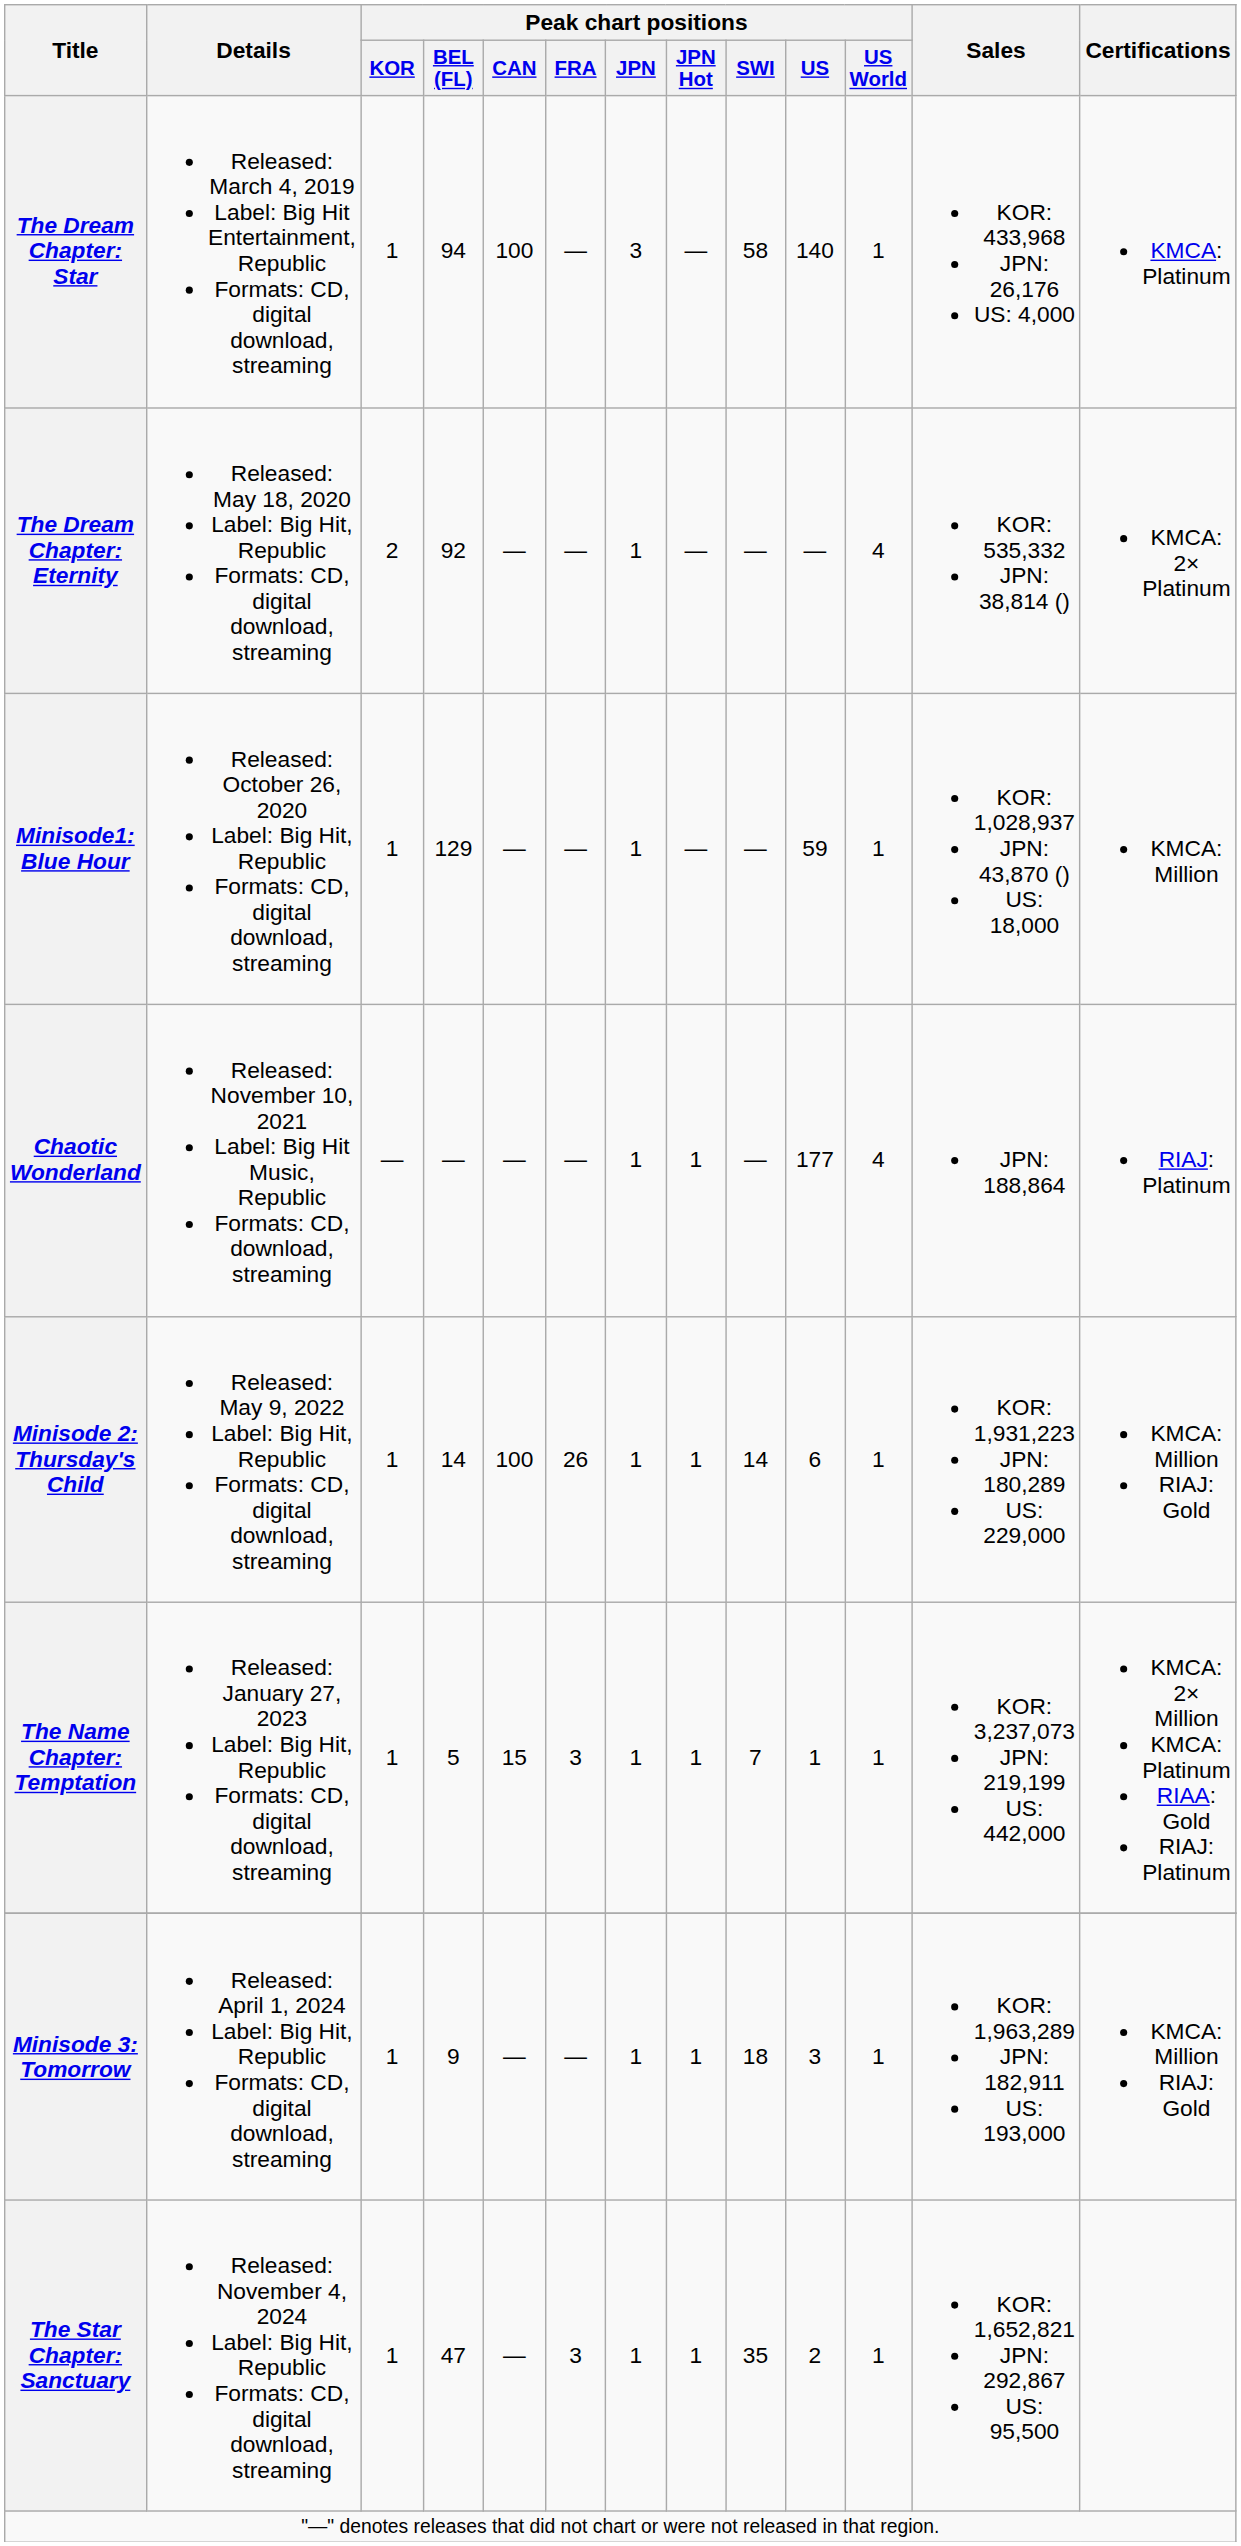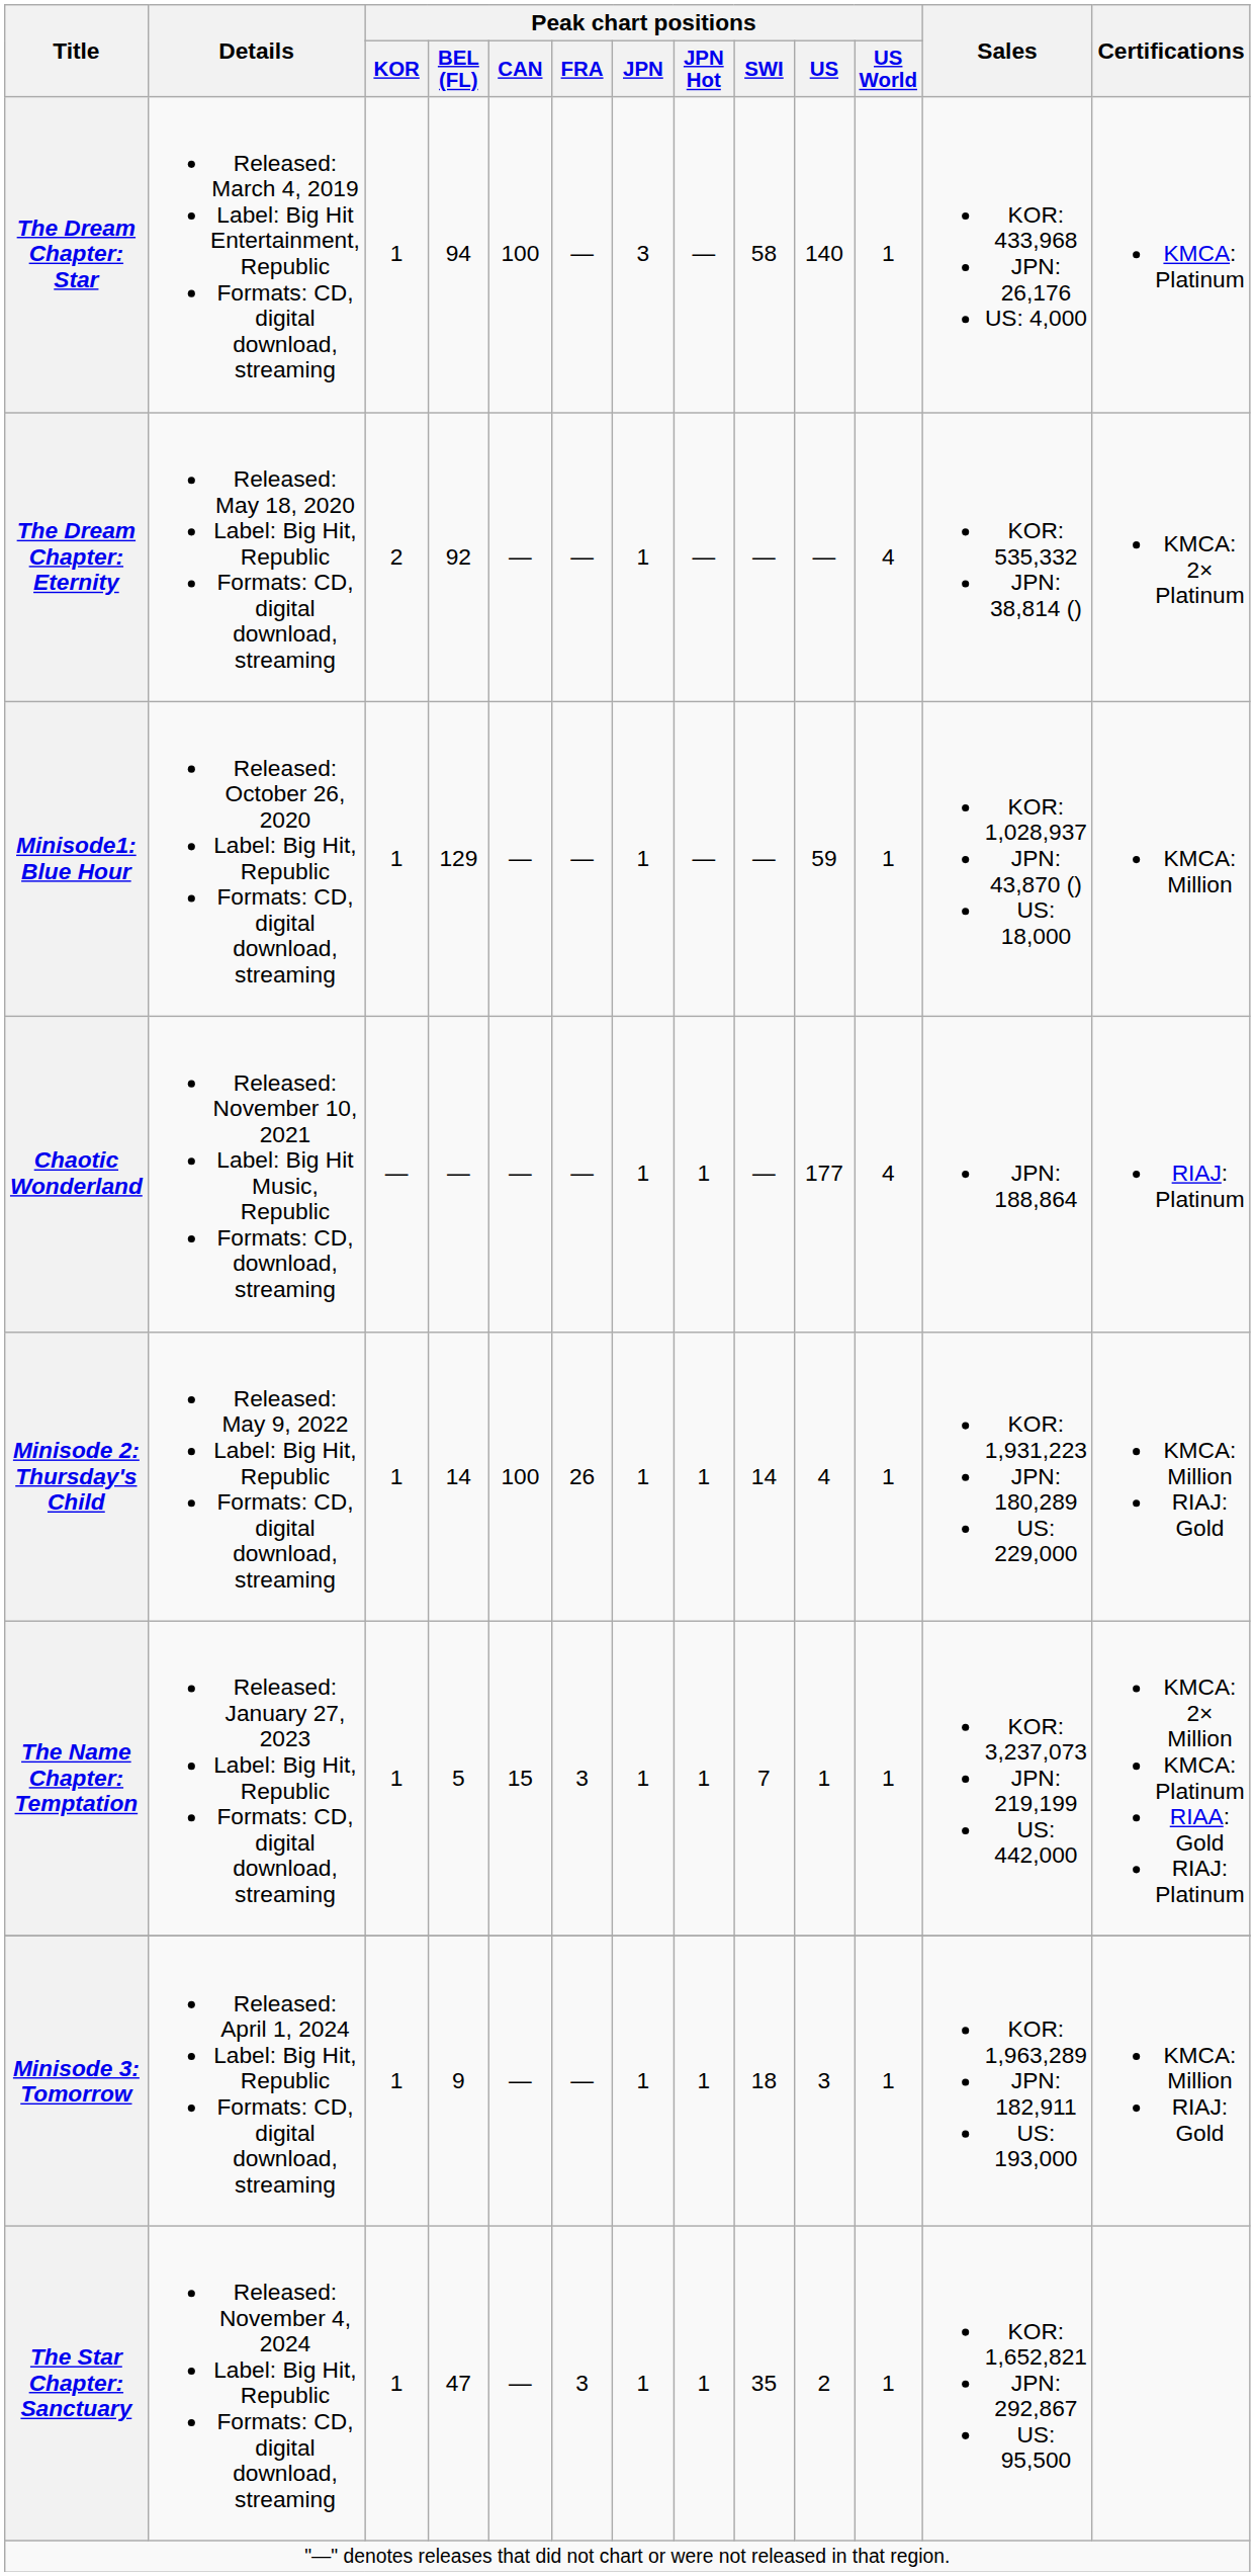 <table class="wikitable plainrowheaders" style="text-align:center">
 <tr>
 <th scope="col" rowspan="2">Title</th>
 <th scope="col" rowspan="2">Details</th>
 <th scope="col" colspan="9">Peak chart positions</th>
 <th scope="col" rowspan="2">Sales</th>
 <th scope="col" rowspan="2">Certifications</th>
 </tr>
 <tr>
 <th scope="col" style="width:2.8em;font-size:90%"><a href='#'>KOR</a><br></th>
 <th scope="col" style="width:2.8em;font-size:90%"><a href='#'>BEL<br>(FL)</a><br></th>
 <th scope="col" style="width:2.8em;font-size:90%"><a href='#'>CAN</a><br></th>
 <th scope="col" style="width:2.8em;font-size:90%"><a href='#'>FRA</a><br></th>
 <th scope="col" style="width:2.8em;font-size:90%"><a href='#'>JPN</a><br></th>
 <th scope="col" style="width:2.8em;font-size:90%"><a href='#'>JPN<br>Hot</a><br></th>
 <th scope="col" style="width:2.8em;font-size:90%"><a href='#'>SWI</a><br></th>
 <th scope="col" style="width:2.8em;font-size:90%"><a href='#'>US</a><br></th>
 <th scope="col" style="width:2.8em;font-size:90%"><a href='#'>US<br>World</a><br></th>
 </tr>
 <tr>
 <th scope="row"><em><a href='#'>The Dream Chapter: Star</a></em></th>
 <td><br><ul><li>Released: March 4, 2019 </li><li>Label: Big Hit Entertainment, Republic</li><li>Formats: CD, digital download, streaming</li></ul></td>
 <td>1</td>
 <td>94</td>
 <td>100</td>
 <td>—</td>
 <td>3</td>
 <td>—</td>
 <td>58</td>
 <td>140</td>
 <td>1</td>
 <td><br><ul><li>KOR: 433,968</li><li>JPN: 26,176</li><li>US: 4,000</li></ul></td>
 <td><br><ul><li><a href='#'>KMCA</a>: Platinum</li></ul></td>
 </tr>
 <tr>
 <th scope="row"><em><a href='#'>The Dream Chapter: Eternity</a></em></th>
 <td><br><ul><li>Released: May 18, 2020 </li><li>Label: Big Hit, Republic</li><li>Formats: CD, digital download, streaming</li></ul></td>
 <td>2</td>
 <td>92</td>
 <td>—</td>
 <td>—</td>
 <td>1</td>
 <td>—</td>
 <td>—</td>
 <td>—</td>
 <td>4</td>
 <td><br><ul><li>KOR: 535,332</li><li>JPN: 38,814 ()</li></ul></td>
 <td><br><ul><li>KMCA: 2× Platinum</li></ul></td>
 </tr>
 <tr>
 <th scope="row"><em><a href='#'>Minisode1: Blue Hour</a></em></th>
 <td><br><ul><li>Released: October 26, 2020 </li><li>Label: Big Hit, Republic</li><li>Formats: CD, digital download, streaming</li></ul></td>
 <td>1</td>
 <td>129</td>
 <td>—</td>
 <td>—</td>
 <td>1</td>
 <td>—</td>
 <td>—</td>
 <td>59</td>
 <td>1</td>
 <td><br><ul><li>KOR: 1,028,937</li><li>JPN: 43,870 ()</li><li>US: 18,000</li></ul></td>
 <td><br><ul><li>KMCA: Million</li></ul></td>
 </tr>
 <tr>
 <th scope="row"><em><a href='#'>Chaotic Wonderland</a></em></th>
 <td><br><ul><li>Released: November 10, 2021 </li><li>Label: Big Hit Music, Republic</li><li>Formats: CD, download, streaming</li></ul></td>
 <td>—</td>
 <td>—</td>
 <td>—</td>
 <td>—</td>
 <td>1</td>
 <td>1</td>
 <td>—</td>
 <td>177</td>
 <td>4</td>
 <td><br><ul><li>JPN: 188,864</li></ul></td>
 <td><br><ul><li><a href='#'>RIAJ</a>: Platinum</li></ul></td>
 </tr>
 <tr>
 <th scope="row"><em><a href='#'>Minisode 2: Thursday's Child</a></em></th>
 <td><br><ul><li>Released: May 9, 2022 </li><li>Label: Big Hit, Republic</li><li>Formats: CD, digital download, streaming</li></ul></td>
 <td>1</td>
 <td>14</td>
 <td>100</td>
 <td>26</td>
 <td>1</td>
 <td>1</td>
 <td>14</td>
-<td>6</td>
+<td>4</td>
 <td>1</td>
 <td><br><ul><li>KOR: 1,931,223</li><li>JPN: 180,289</li><li>US: 229,000</li></ul></td>
 <td><br><ul><li>KMCA: Million</li><li>RIAJ: Gold</li></ul></td>
 </tr>
 <tr>
 <th scope="row"><em><a href='#'>The Name Chapter: Temptation</a></em></th>
 <td><br><ul><li>Released: January 27, 2023 </li><li>Label: Big Hit, Republic</li><li>Formats: CD, digital download, streaming</li></ul></td>
 <td>1</td>
 <td>5</td>
 <td>15</td>
 <td>3</td>
 <td>1</td>
 <td>1</td>
 <td>7</td>
 <td>1</td>
 <td>1</td>
 <td><br><ul><li>KOR: 3,237,073</li><li>JPN: 219,199</li><li>US: 442,000</li></ul></td>
 <td><br><ul><li>KMCA: 2× Million</li><li>KMCA: Platinum</li><li><a href='#'>RIAA</a>: Gold</li><li>RIAJ: Platinum</li></ul></td>
 </tr>
 <tr>
 </tr>
 <tr>
 <th scope="row"><em><a href='#'>Minisode 3: Tomorrow</a></em></th>
 <td><br><ul><li>Released: April 1, 2024</li><li>Label: Big Hit, Republic </li><li>Formats: CD, digital download, streaming</li></ul></td>
 <td>1</td>
 <td>9</td>
 <td>—</td>
 <td>—</td>
 <td>1</td>
 <td>1</td>
 <td>18</td>
 <td>3</td>
 <td>1</td>
 <td><br><ul><li>KOR: 1,963,289</li><li>JPN: 182,911</li><li>US: 193,000</li></ul></td>
 <td><br><ul><li>KMCA: Million</li><li>RIAJ: Gold</li></ul></td>
 </tr>
 <tr>
 <th scope="row"><em><a href='#'>The Star Chapter: Sanctuary</a></em></th>
 <td><br><ul><li>Released: November 4, 2024</li><li>Label: Big Hit, Republic </li><li>Formats: CD, digital download, streaming</li></ul></td>
 <td>1</td>
 <td>47</td>
 <td>—</td>
 <td>3</td>
 <td>1</td>
 <td>1</td>
 <td>35</td>
 <td>2</td>
 <td>1</td>
 <td><br><ul><li>KOR: 1,652,821</li><li>JPN: 292,867</li><li>US: 95,500</li></ul></td>
 <td></td>
 </tr>
 <tr>
 <td colspan="13" style="font-size:85%">"—" denotes releases that did not chart or were not released in that region.</td>
 </tr>
 </table>
